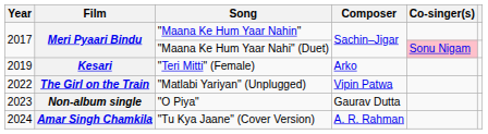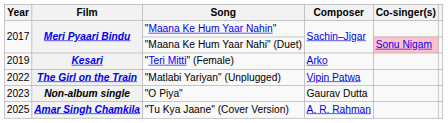 <table class="wikitable sortable plainrowheaders" style="text-align: margin;">
 <tr>
 <th scope="col">Year</th>
 <th scope="col">Film</th>
 <th scope="col">Song</th>
 <th scope="col">Composer</th>
 <th scope="col">Co-singer(s)</th>
 <th scope="col" class="unsortable"></th>
 </tr>
 <tr>
 <td rowspan="2">2017</td>
 <th scope="row" rowspan=2><em><a href='#'>Meri Pyaari Bindu</a></em></th>
 <td>"<a href='#'>Maana Ke Hum Yaar Nahin</a>"</td>
 <td rowspan=2><a href='#'>Sachin–Jigar</a></td>
 <td></td>
 <td></td>
 </tr>
 <tr>
 <td>"Maana Ke Hum Yaar Nahi" (Duet)</td>
 <td style="background: pink;"><a href='#'>Sonu Nigam</a></td>
 <td></td>
 </tr>
 <tr>
 <td>2019</td>
 <th scope="row"><em><a href='#'>Kesari</a></em></th>
 <td>"<a href='#'>Teri Mitti</a>" (Female)</td>
 <td><a href='#'>Arko</a></td>
 <td></td>
 <td></td>
 </tr>
 <tr>
 <td>2022</td>
 <th scope="row"><em><a href='#'>The Girl on the Train</a></em></th>
 <td>"Matlabi Yariyan" (Unplugged)</td>
 <td><a href='#'>Vipin Patwa</a></td>
 <td></td>
 <td></td>
 </tr>
 <tr>
 <td>2023</td>
 <th scope="row"><em>Non-album single</em></th>
 <td>"O Piya"</td>
 <td>Gaurav Dutta</td>
 <td></td>
 <td></td>
 </tr>
 <tr>
-<td>2024</td>
+<td>2025</td>
 <th scope="row"><em><a href='#'>Amar Singh Chamkila</a></em></th>
 <td>"Tu Kya Jaane" (Cover Version)</td>
 <td><a href='#'>A. R. Rahman</a></td>
 <td></td>
 <td></td>
 </tr>
 </table>
